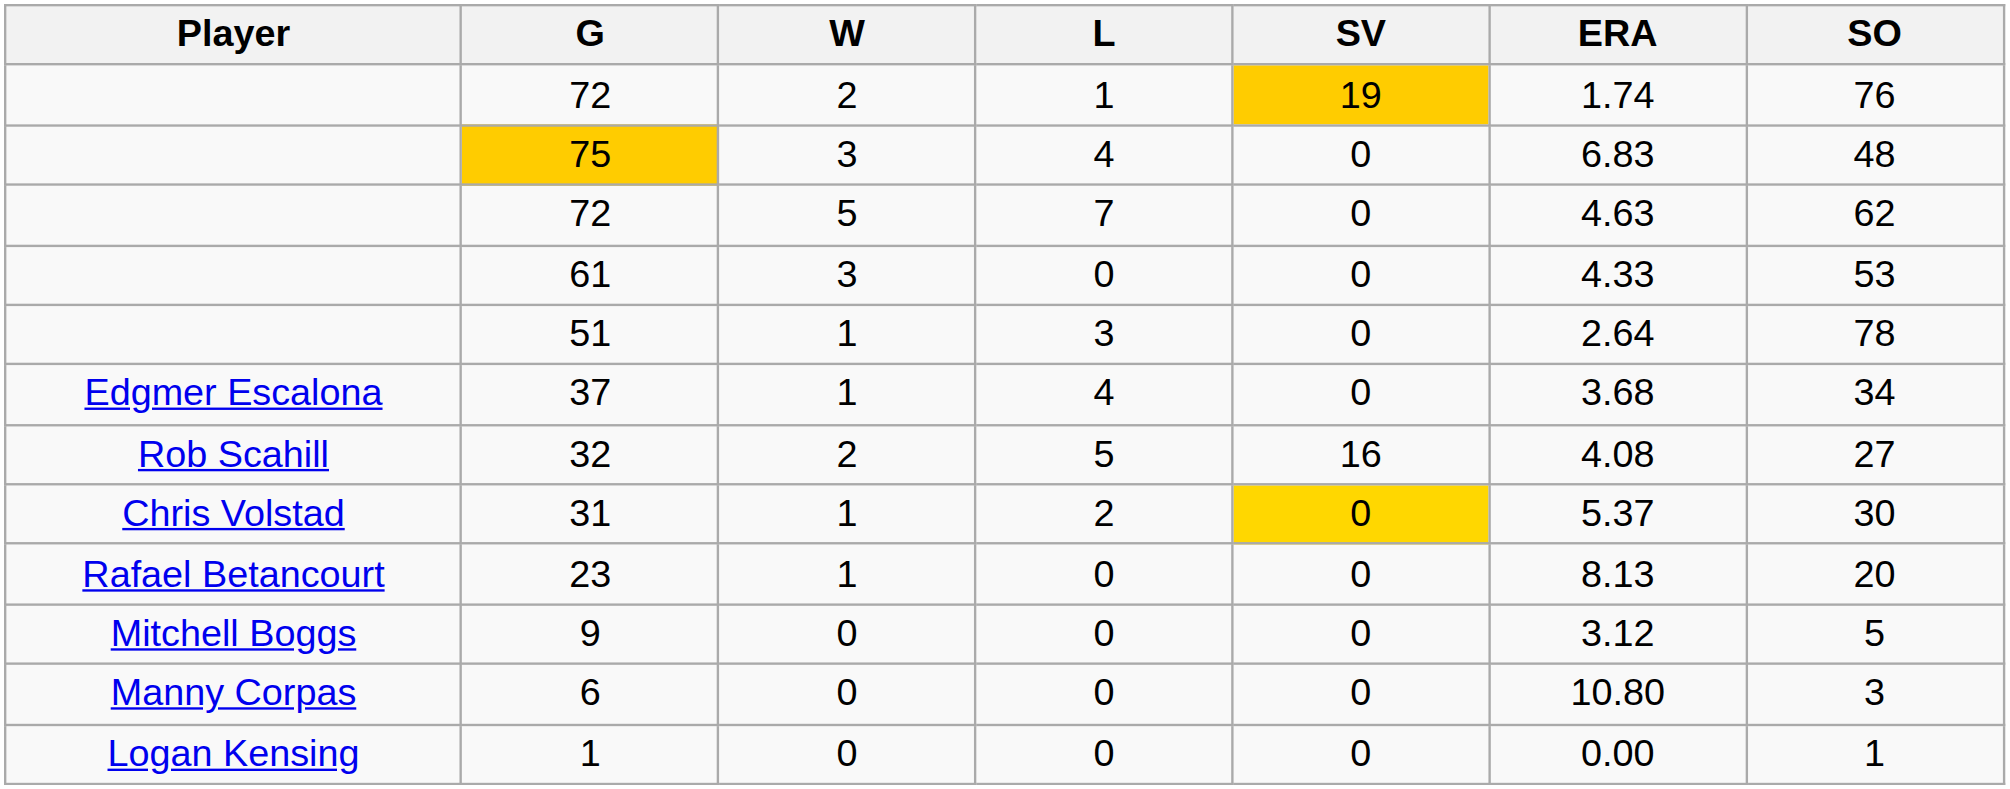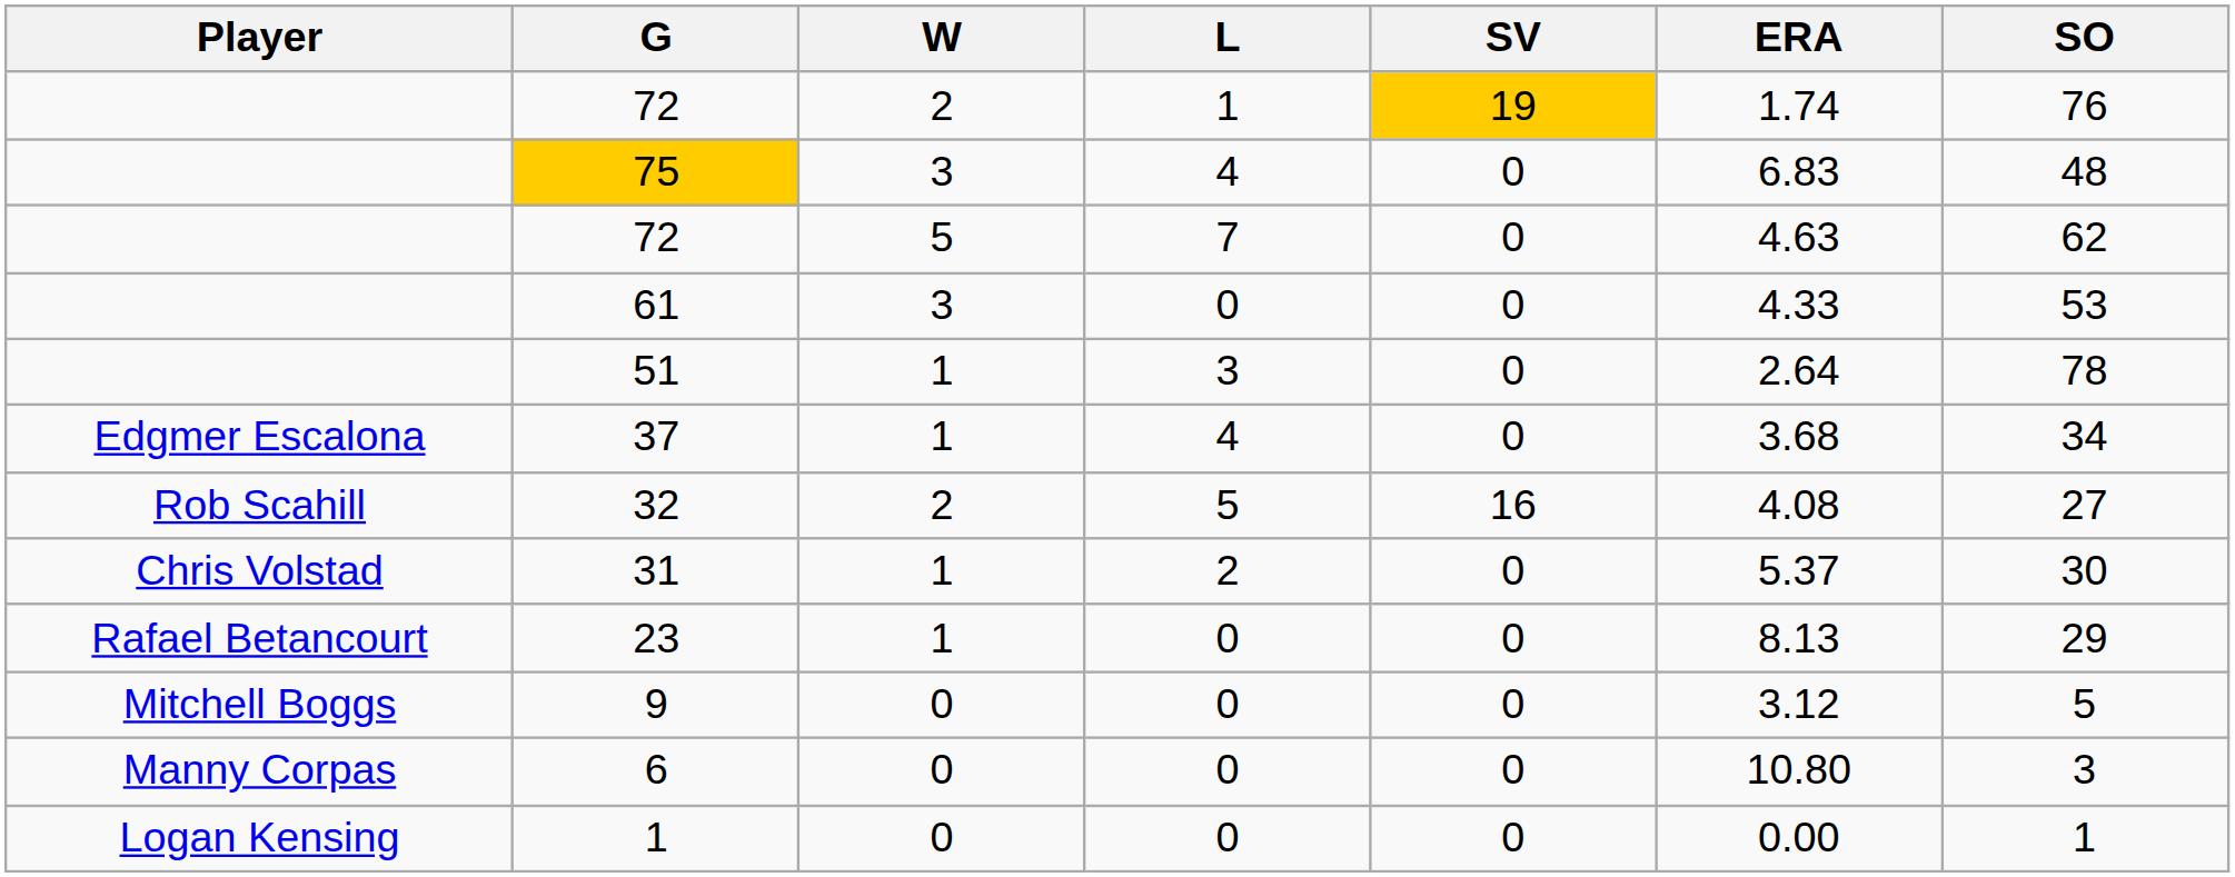 <table class="wikitable sortable">
 <tr>
 <th bgcolor="#DDDDFF" width="16%">Player</th>
 <th bgcolor="#DDDDFF" width="9%">G</th>
 <th bgcolor="#DDDDFF" width="9%">W</th>
 <th bgcolor="#DDDDFF" width="9%">L</th>
 <th bgcolor="#DDDDFF" width="9%">SV</th>
 <th bgcolor="#DDDDFF" width="9%">ERA</th>
 <th bgcolor="#DDDDFF" width="9%">SO</th>
 </tr>
 <tr align="center">
 <td></td>
 <td>72</td>
 <td>2</td>
 <td>1</td>
 <td bgcolor="#FFCC00">19</td>
 <td>1.74</td>
 <td>76</td>
 </tr>
 <tr align=center>
 <td></td>
 <td bgcolor="#FFCC00">75</td>
 <td>3</td>
 <td>4</td>
 <td>0</td>
 <td>6.83</td>
 <td>48</td>
 </tr>
 <tr align="center">
 <td></td>
 <td>72</td>
 <td>5</td>
 <td>7</td>
 <td>0</td>
 <td>4.63</td>
 <td>62</td>
 </tr>
 <tr align="center">
 <td></td>
 <td>61</td>
 <td>3</td>
 <td>0</td>
 <td>0</td>
 <td>4.33</td>
 <td>53</td>
 </tr>
 <tr align="center">
 <td></td>
 <td>51</td>
 <td>1</td>
 <td>3</td>
 <td>0</td>
 <td>2.64</td>
 <td>78</td>
 </tr>
 <tr align="center">
 <td><a href='#'>Edgmer Escalona</a></td>
 <td>37</td>
 <td>1</td>
 <td>4</td>
 <td>0</td>
 <td>3.68</td>
 <td>34</td>
 </tr>
 <tr align=center>
 <td><a href='#'>Rob Scahill</a></td>
 <td>32</td>
 <td>2</td>
 <td>5</td>
 <td>16</td>
 <td>4.08</td>
 <td>27</td>
 </tr>
 <tr align=center>
 <td><a href='#'>Chris Volstad</a></td>
 <td>31</td>
 <td>1</td>
 <td>2</td>
-<td style="background: gold;">0</td>
+<td>0</td>
 <td>5.37</td>
 <td>30</td>
 </tr>
 <tr align=center>
 <td><a href='#'>Rafael Betancourt</a></td>
 <td>23</td>
 <td>1</td>
 <td>0</td>
 <td>0</td>
 <td>8.13</td>
-<td>20</td>
+<td>29</td>
 </tr>
 <tr align=center>
 <td><a href='#'>Mitchell Boggs</a></td>
 <td>9</td>
 <td>0</td>
 <td>0</td>
 <td>0</td>
 <td>3.12</td>
 <td>5</td>
 </tr>
 <tr align=center>
 <td><a href='#'>Manny Corpas</a></td>
 <td>6</td>
 <td>0</td>
 <td>0</td>
 <td>0</td>
 <td>10.80</td>
 <td>3</td>
 </tr>
 <tr align=center>
 <td><a href='#'>Logan Kensing</a></td>
 <td>1</td>
 <td>0</td>
 <td>0</td>
 <td>0</td>
 <td>0.00</td>
 <td>1</td>
 </tr>
 </table>
